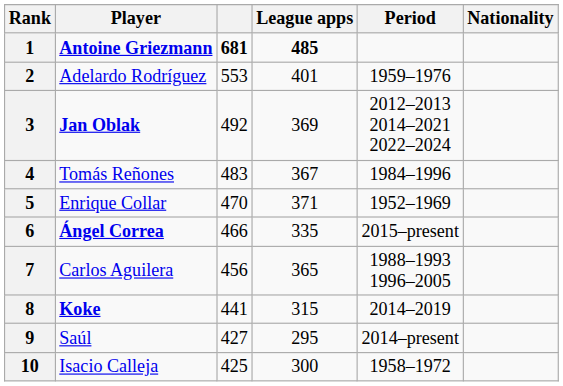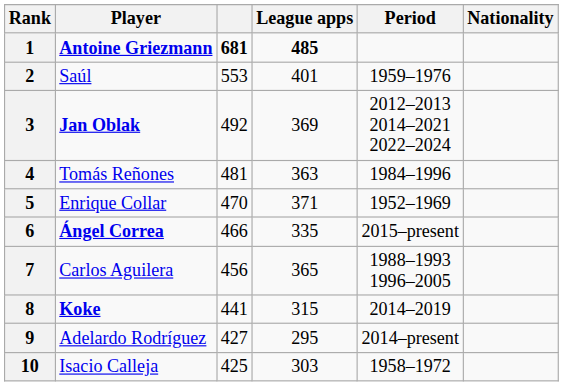 <table class="wikitable" style="text-align:center;">
 <tr>
 </tr>
 <tr>
 <th>Rank</th>
 <th>Player</th>
 <th></th>
 <th>League apps</th>
 <th>Period</th>
 <th>Nationality</th>
 </tr>
 <tr>
 <th>1</th>
 <td align="left"><strong><a href='#'>Antoine Griezmann</a></strong></td>
 <td><strong>681</strong></td>
 <td><strong>485</strong></td>
 <td></td>
 <td></td>
 </tr>
 <tr>
 <th>2</th>
-<td align="left"><a href='#'>Adelardo Rodríguez</a></td>
+<td align="left"><a href='#'>Saúl</a></td>
 <td>553</td>
 <td>401</td>
 <td>1959–1976</td>
 <td></td>
 </tr>
 <tr>
 <th>3</th>
 <td align="left"><strong><a href='#'>Jan Oblak</a></strong></td>
 <td>492</td>
 <td>369</td>
 <td>2012–2013<br>2014–2021<br>2022–2024</td>
 <td></td>
 </tr>
 <tr>
 <th>4</th>
 <td align="left"><a href='#'>Tomás Reñones</a></td>
-<td>483</td>
-<td>367</td>
+<td>481</td>
+<td>363</td>
 <td>1984–1996</td>
 <td></td>
 </tr>
 <tr>
 <th>5</th>
 <td align="left"><a href='#'>Enrique Collar</a></td>
 <td>470</td>
 <td>371</td>
 <td>1952–1969</td>
 <td></td>
 </tr>
 <tr>
 <th>6</th>
 <td align="left"><strong><a href='#'>Ángel Correa</a></strong></td>
 <td>466</td>
 <td>335</td>
 <td>2015–present</td>
 <td></td>
 </tr>
 <tr>
 <th>7</th>
 <td align="left"><a href='#'>Carlos Aguilera</a></td>
 <td>456</td>
 <td>365</td>
 <td>1988–1993<br>1996–2005</td>
 <td></td>
 </tr>
 <tr>
 <th>8</th>
 <td align="left"><strong><a href='#'>Koke</a></strong></td>
 <td>441</td>
 <td>315</td>
 <td>2014–2019<br></td>
 <td></td>
 </tr>
 <tr>
 <th>9</th>
-<td align="left"><a href='#'>Saúl</a></td>
+<td align="left"><a href='#'>Adelardo Rodríguez</a></td>
 <td>427</td>
 <td>295</td>
 <td>2014–present</td>
 <td></td>
 </tr>
 <tr>
 <th>10</th>
 <td align="left"><a href='#'>Isacio Calleja</a></td>
 <td>425</td>
-<td>300</td>
+<td>303</td>
 <td>1958–1972</td>
 <td></td>
 </tr>
 </table>
